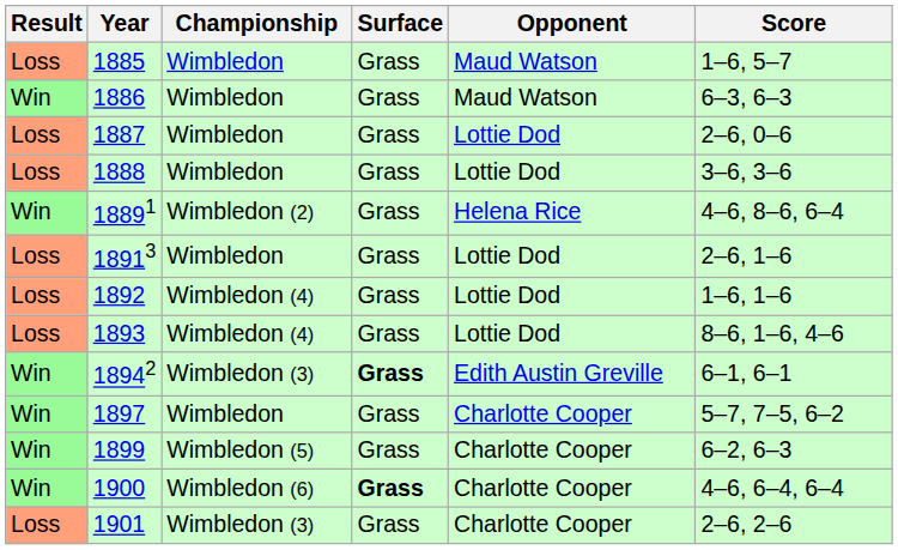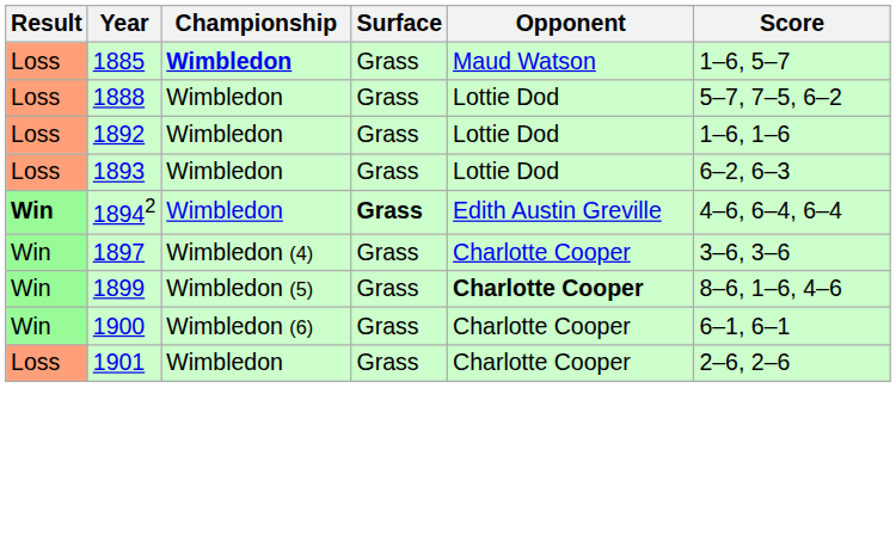 <table class="sortable wikitable">
 <tr>
 <th style="width:40px">Result</th>
 <th style="width:40px">Year</th>
 <th style="width:125px">Championship</th>
 <th class="unsortable">Surface</th>
 <th style="width:175px">Opponent</th>
 <th style="width:140px" class="unsortable">Score</th>
 </tr>
 <tr style="background:#cfc;">
 <td style="background:#ffa07a;">Loss</td>
 <td><a href='#'>1885</a></td>
-<td><a href='#'>Wimbledon</a></td>
+<td><strong><a href='#'>Wimbledon</a></strong></td>
 <td>Grass</td>
 <td> <a href='#'>Maud Watson</a></td>
 <td>1–6, 5–7</td>
-</tr>
-<tr style="background:#cfc;">
-<td style="background:#98fb98;">Win</td>
-<td><a href='#'>1886</a></td>
-<td>Wimbledon</td>
-<td>Grass</td>
-<td> Maud Watson</td>
-<td>6–3, 6–3</td>
-</tr>
-<tr style="background:#cfc;">
-<td style="background:#ffa07a;">Loss</td>
-<td><a href='#'>1887</a></td>
-<td>Wimbledon</td>
-<td>Grass</td>
-<td> <a href='#'>Lottie Dod</a></td>
-<td>2–6, 0–6</td>
 </tr>
 <tr style="background:#cfc;">
 <td style="background:#ffa07a;">Loss</td>
 <td><a href='#'>1888</a></td>
 <td>Wimbledon</td>
 <td>Grass</td>
 <td> Lottie Dod</td>
-<td>3–6, 3–6</td>
-</tr>
-<tr style="background:#cfc;">
-<td style="background:#98fb98;">Win</td>
-<td><a href='#'>1889</a><sup>1</sup></td>
-<td>Wimbledon <small>(2)</small></td>
-<td>Grass</td>
-<td> <a href='#'>Helena Rice</a></td>
-<td>4–6, 8–6, 6–4</td>
-</tr>
-<tr style="background:#cfc;">
-<td style="background:#ffa07a;">Loss</td>
-<td><a href='#'>1891</a><sup>3</sup></td>
-<td>Wimbledon</td>
-<td>Grass</td>
-<td> Lottie Dod</td>
-<td>2–6, 1–6</td>
+<td>5–7, 7–5, 6–2</td>
 </tr>
 <tr style="background:#cfc;and">
 <td style="background:#ffa07a;">Loss</td>
 <td><a href='#'>1892</a></td>
-<td>Wimbledon <small>(4)</small></td>
+<td>Wimbledon</td>
 <td>Grass</td>
 <td> Lottie Dod</td>
 <td>1–6, 1–6</td>
 </tr>
 <tr style="background:#cfc;">
 <td style="background:#ffa07a;">Loss</td>
 <td><a href='#'>1893</a></td>
-<td>Wimbledon <small>(4)</small></td>
+<td>Wimbledon</td>
 <td>Grass</td>
 <td> Lottie Dod</td>
-<td>8–6, 1–6, 4–6</td>
+<td>6–2, 6–3</td>
 </tr>
 <tr style="background:#cfc;">
-<td style="background:#98fb98;">Win</td>
+<td style="background:#98fb98;"><strong>Win</strong></td>
 <td><a href='#'>1894</a><sup>2</sup></td>
-<td>Wimbledon <small>(3)</small></td>
+<td><a href='#'>Wimbledon</a></td>
 <td><strong>Grass</strong></td>
 <td> <a href='#'>Edith Austin Greville</a></td>
-<td>6–1, 6–1</td>
+<td>4–6, 6–4, 6–4</td>
 </tr>
 <tr style="background:#cfc;">
 <td style="background:#98fb98;">Win</td>
 <td><a href='#'>1897</a></td>
-<td>Wimbledon</td>
+<td>Wimbledon <small>(4)</small></td>
 <td>Grass</td>
 <td> <a href='#'>Charlotte Cooper</a></td>
-<td>5–7, 7–5, 6–2</td>
+<td>3–6, 3–6</td>
 </tr>
 <tr style="background:#cfc;">
 <td style="background:#98fb98;">Win</td>
 <td><a href='#'>1899</a></td>
 <td>Wimbledon <small>(5)</small></td>
 <td>Grass</td>
-<td> Charlotte Cooper</td>
-<td>6–2, 6–3</td>
+<td><strong> Charlotte Cooper</strong></td>
+<td>8–6, 1–6, 4–6</td>
 </tr>
 <tr style="background:#cfc;">
 <td style="background:#98fb98;">Win</td>
 <td><a href='#'>1900</a></td>
 <td>Wimbledon <small>(6)</small></td>
-<td><strong>Grass</strong></td>
+<td>Grass</td>
 <td> Charlotte Cooper</td>
-<td>4–6, 6–4, 6–4</td>
+<td>6–1, 6–1</td>
 </tr>
 <tr style="background:#cfc;">
 <td style="background:#ffa07a;">Loss</td>
 <td><a href='#'>1901</a></td>
-<td>Wimbledon <small>(3)</small></td>
+<td>Wimbledon</td>
 <td>Grass</td>
 <td> Charlotte Cooper</td>
 <td>2–6, 2–6</td>
 </tr>
 </table>
